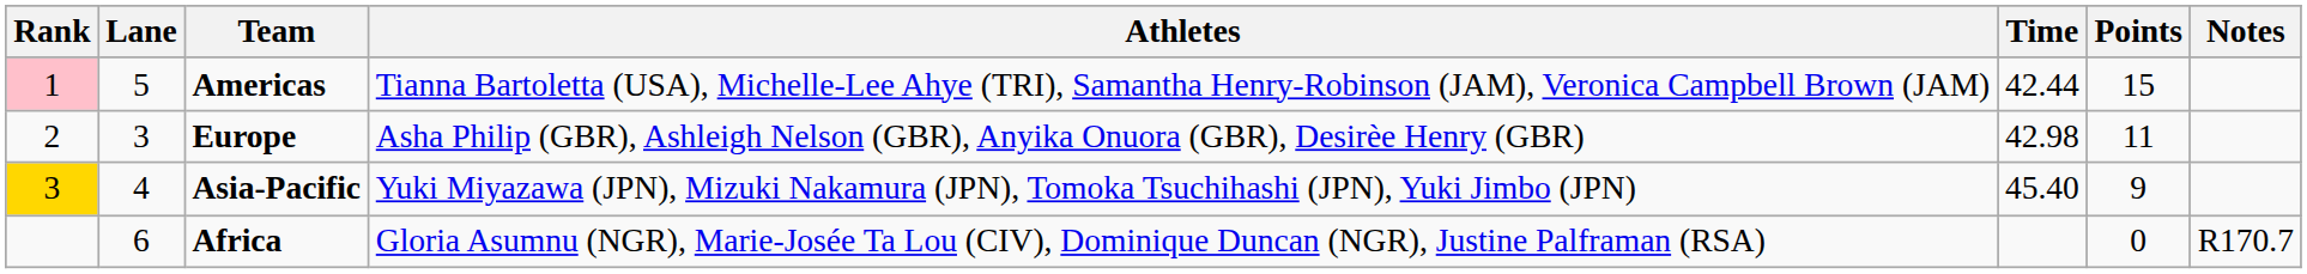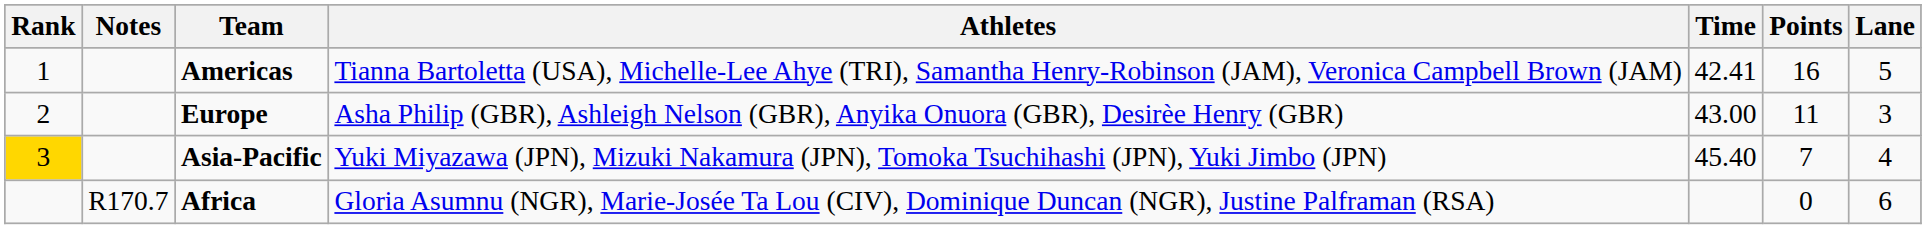 <table class="wikitable sortable" style="text-align:center">
 <tr>
 <th>Rank</th>
-<th>Lane</th>
+<th>Notes</th>
 <th>Team</th>
 <th>Athletes</th>
 <th>Time</th>
 <th>Points</th>
-<th>Notes</th>
+<th>Lane</th>
 </tr>
 <tr>
-<td style="background: pink;">1</td>
-<td>5</td>
+<td>1</td>
+<td></td>
 <td align="left"><strong>Americas</strong></td>
 <td align=left><a href='#'>Tianna Bartoletta</a> (USA), <a href='#'>Michelle-Lee Ahye</a> (TRI), <a href='#'>Samantha Henry-Robinson</a> (JAM), <a href='#'>Veronica Campbell Brown</a> (JAM)</td>
-<td>42.44</td>
-<td>15</td>
-<td></td>
+<td>42.41</td>
+<td>16</td>
+<td>5</td>
 </tr>
 <tr>
 <td>2</td>
-<td>3</td>
+<td></td>
 <td align="left"><strong>Europe</strong></td>
 <td align=left><a href='#'>Asha Philip</a> (GBR), <a href='#'>Ashleigh Nelson</a> (GBR), <a href='#'>Anyika Onuora</a> (GBR), <a href='#'>Desirèe Henry</a> (GBR)</td>
-<td>42.98</td>
+<td>43.00</td>
 <td>11</td>
-<td></td>
+<td>3</td>
 </tr>
 <tr>
 <td style="background: gold;">3</td>
-<td>4</td>
+<td></td>
 <td align="left"><strong>Asia-Pacific</strong></td>
 <td align=left><a href='#'>Yuki Miyazawa</a> (JPN), <a href='#'>Mizuki Nakamura</a> (JPN), <a href='#'>Tomoka Tsuchihashi</a> (JPN), <a href='#'>Yuki Jimbo</a> (JPN)</td>
 <td>45.40</td>
-<td>9</td>
-<td></td>
+<td>7</td>
+<td>4</td>
 </tr>
 <tr>
 <td></td>
-<td>6</td>
+<td>R170.7</td>
 <td align="left"><strong>Africa</strong></td>
 <td align=left><a href='#'>Gloria Asumnu</a> (NGR), <a href='#'>Marie-Josée Ta Lou</a> (CIV), <a href='#'>Dominique Duncan</a> (NGR), <a href='#'>Justine Palframan</a> (RSA)</td>
 <td></td>
 <td>0</td>
-<td>R170.7</td>
+<td>6</td>
 </tr>
 </table>
